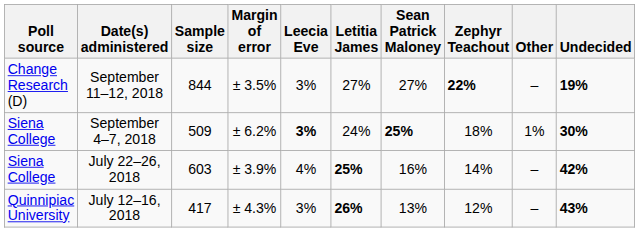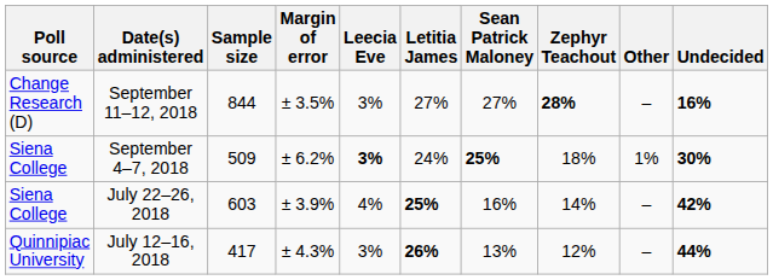 <table class="wikitable">
 <tr valign= bottom>
 <th>Poll source</th>
 <th>Date(s)<br>administered</th>
 <th>Sample<br>size</th>
 <th>Margin of<br>error</th>
 <th style="width:100px;">Leecia<br>Eve</th>
 <th style="width:100px;">Letitia<br>James</th>
 <th style="width:100px;">Sean Patrick<br>Maloney</th>
 <th style="width:100px;">Zephyr<br>Teachout</th>
 <th>Other</th>
 <th>Undecided</th>
 </tr>
 <tr>
 <td><a href='#'>Change Research</a> (D)</td>
 <td align=center>September 11–12, 2018</td>
 <td align=center>844</td>
 <td align=center>± 3.5%</td>
 <td align=center>3%</td>
 <td align=center>27%</td>
 <td align=center>27%</td>
-<td><strong>22%</strong></td>
+<td><strong>28%</strong></td>
 <td align=center>–</td>
-<td><strong>19%</strong></td>
+<td><strong>16%</strong></td>
 </tr>
 <tr>
 <td><a href='#'>Siena College</a></td>
 <td align=center>September 4–7, 2018</td>
 <td align=center>509</td>
 <td align=center>± 6.2%</td>
 <td align=center><strong>3%</strong></td>
 <td align=center>24%</td>
 <td><strong>25%</strong></td>
 <td align=center>18%</td>
 <td align=center>1%</td>
 <td><strong>30%</strong></td>
 </tr>
 <tr>
 <td><a href='#'>Siena College</a></td>
 <td align=center>July 22–26, 2018</td>
 <td align=center>603</td>
 <td align=center>± 3.9%</td>
 <td align=center>4%</td>
 <td><strong>25%</strong></td>
 <td align=center>16%</td>
 <td align=center>14%</td>
 <td align=center>–</td>
 <td><strong>42%</strong></td>
 </tr>
 <tr>
 <td><a href='#'>Quinnipiac University</a></td>
 <td align=center>July 12–16, 2018</td>
 <td align=center>417</td>
 <td align=center>± 4.3%</td>
 <td align=center>3%</td>
 <td><strong>26%</strong></td>
 <td align=center>13%</td>
 <td align=center>12%</td>
 <td align=center>–</td>
-<td><strong>43%</strong></td>
+<td><strong>44%</strong></td>
 </tr>
 </table>
